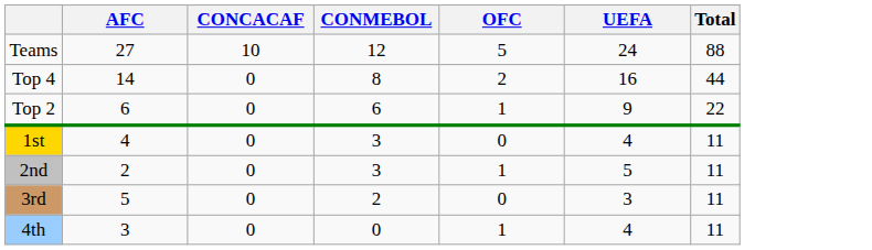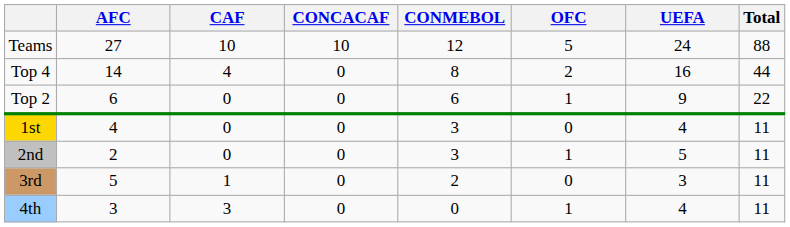 <table class="wikitable" style="text-align:center">
 <tr valign=top>
 <th></th>
 <th width=100><a href='#'>AFC</a></th>
+<th width=100><a href='#'>CAF</a></th>
 <th width=100><a href='#'>CONCACAF</a></th>
 <th width=100><a href='#'>CONMEBOL</a></th>
 <th width=100><a href='#'>OFC</a></th>
 <th width=100><a href='#'>UEFA</a></th>
 <th>Total</th>
 </tr>
 <tr>
 <td>Teams</td>
 <td>27</td>
 <td>10</td>
+<td>10</td>
 <td>12</td>
 <td>5</td>
 <td>24</td>
 <td>88</td>
 </tr>
 <tr>
 <td>Top 4</td>
 <td>14</td>
+<td>4</td>
 <td>0</td>
 <td>8</td>
 <td>2</td>
 <td>16</td>
 <td>44</td>
 </tr>
 <tr>
 <td>Top 2</td>
 <td>6</td>
 <td>0</td>
+<td>0</td>
 <td>6</td>
 <td>1</td>
 <td>9</td>
 <td>22</td>
 </tr>
 <tr style="border-top:3px solid green">
 <td bgcolor=gold>1st</td>
 <td>4</td>
+<td>0</td>
 <td>0</td>
 <td>3</td>
 <td>0</td>
 <td>4</td>
 <td>11</td>
 </tr>
 <tr>
 <td bgcolor=silver>2nd</td>
 <td>2</td>
 <td>0</td>
+<td>0</td>
 <td>3</td>
 <td>1</td>
 <td>5</td>
 <td>11</td>
 </tr>
 <tr>
 <td bgcolor=#cc9966>3rd</td>
 <td>5</td>
+<td>1</td>
 <td>0</td>
 <td>2</td>
 <td>0</td>
 <td>3</td>
 <td>11</td>
 </tr>
 <tr>
 <td bgcolor=#9acdff>4th</td>
 <td>3</td>
+<td>3</td>
 <td>0</td>
 <td>0</td>
 <td>1</td>
 <td>4</td>
 <td>11</td>
 </tr>
 </table>
